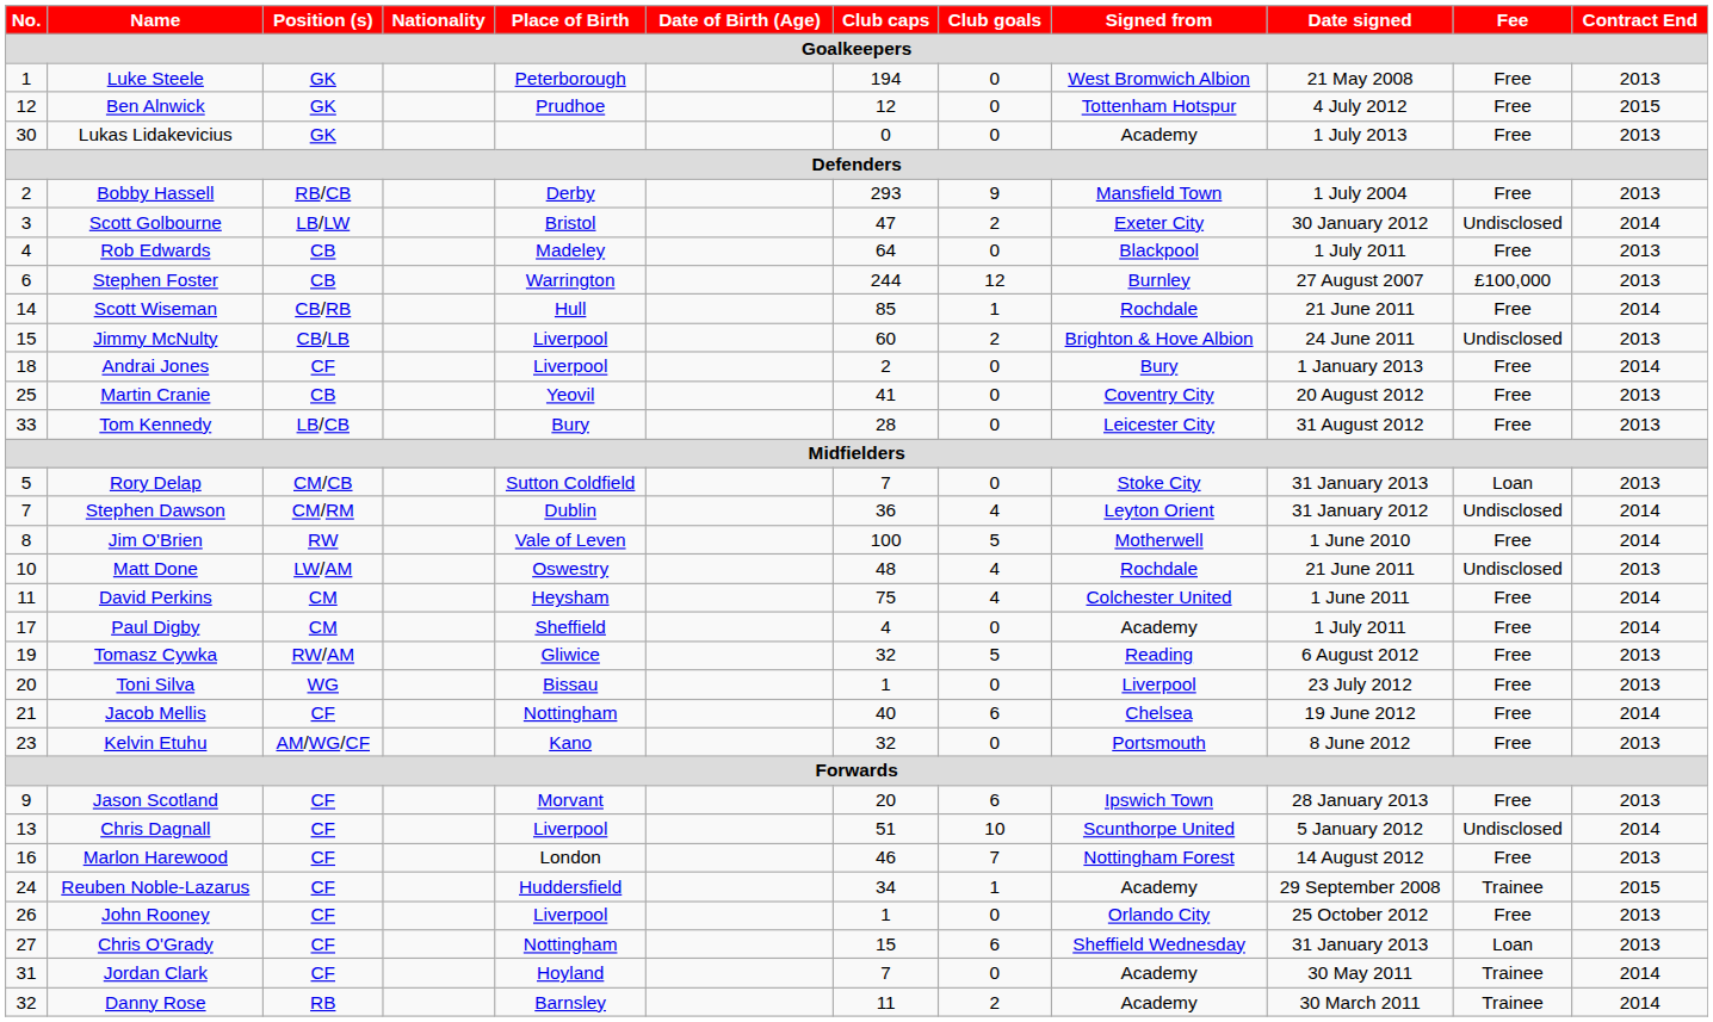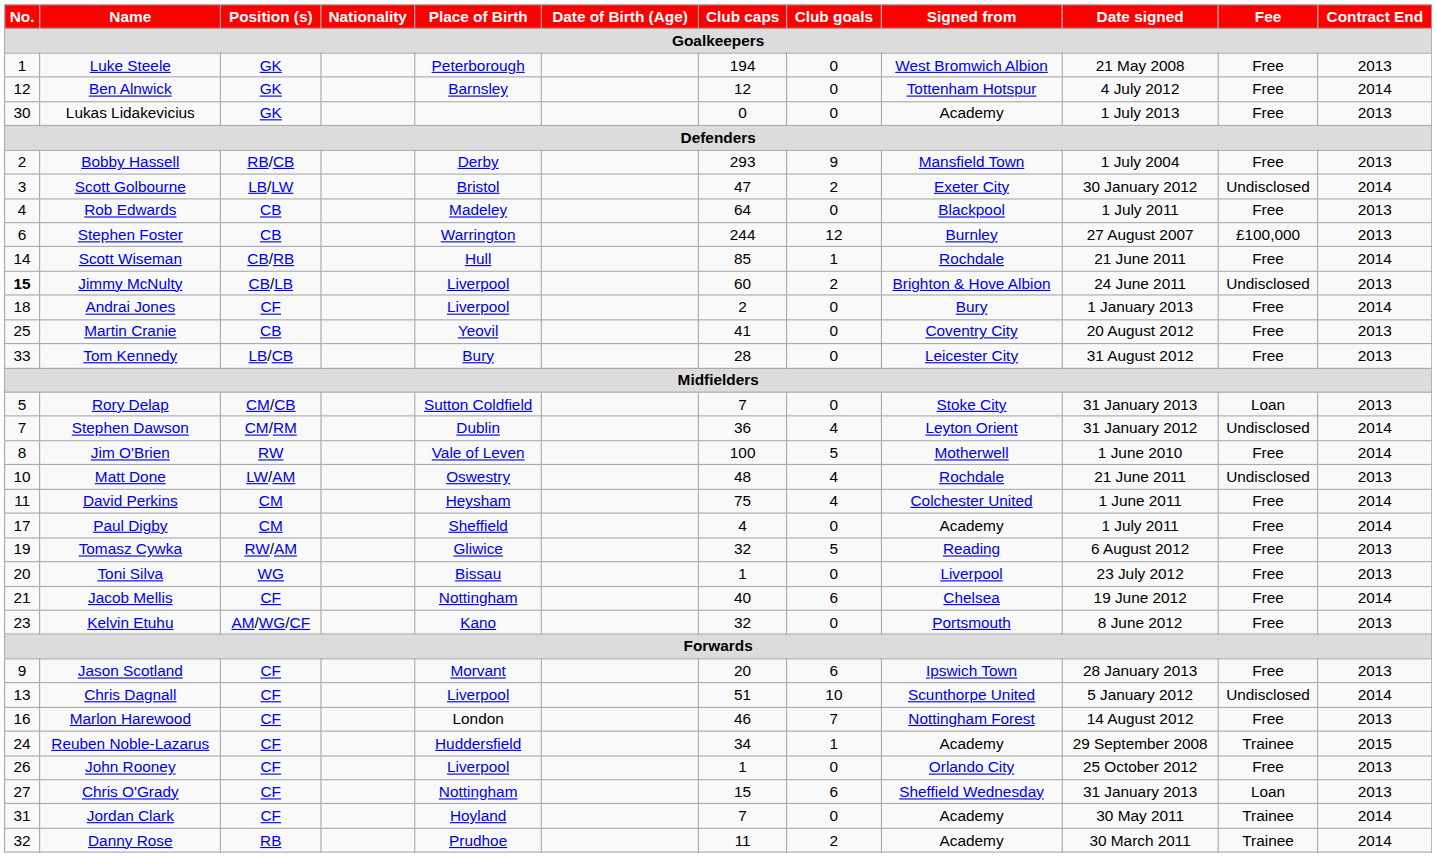 <table class="wikitable" style="text-align:center; font-size:85%; width:100%;">
 <tr>
 <th style="background:#FF0000; color:white; text-align:center;">No.</th>
 <th style="background:#FF0000; color:white; text-align:center;">Name</th>
 <th style="background:#FF0000; color:white; text-align:center;">Position (s)</th>
 <th style="background:#FF0000; color:white; text-align:center;">Nationality</th>
 <th style="background:#FF0000; color:white; text-align:center;">Place of Birth</th>
 <th style="background:#FF0000; color:white; text-align:center;">Date of Birth (Age)</th>
 <th style="background:#FF0000; color:white; text-align:center;">Club caps</th>
 <th style="background:#FF0000; color:white; text-align:center;">Club goals</th>
 <th style="background:#FF0000; color:white; text-align:center;">Signed from</th>
 <th style="background:#FF0000; color:white; text-align:center;">Date signed</th>
 <th style="background:#FF0000; color:white; text-align:center;">Fee</th>
 <th style="background:#FF0000; color:white; text-align:center;">Contract End</th>
 </tr>
 <tr>
 <th colspan="14" style="background:#dcdcdc; text-align:center;">Goalkeepers</th>
 </tr>
 <tr>
 <td>1</td>
 <td><a href='#'>Luke Steele</a></td>
 <td><a href='#'>GK</a></td>
 <td></td>
 <td><a href='#'>Peterborough</a></td>
 <td></td>
 <td>194</td>
 <td>0</td>
 <td><a href='#'>West Bromwich Albion</a></td>
 <td>21 May 2008</td>
 <td>Free</td>
 <td>2013</td>
 </tr>
 <tr>
 <td>12</td>
 <td><a href='#'>Ben Alnwick</a></td>
 <td><a href='#'>GK</a></td>
 <td></td>
-<td><a href='#'>Prudhoe</a></td>
+<td><a href='#'>Barnsley</a></td>
 <td></td>
 <td>12</td>
 <td>0</td>
 <td><a href='#'>Tottenham Hotspur</a></td>
 <td>4 July 2012</td>
 <td>Free</td>
-<td>2015</td>
+<td>2014</td>
 </tr>
 <tr>
 <td>30</td>
 <td>Lukas Lidakevicius</td>
 <td><a href='#'>GK</a></td>
 <td></td>
 <td></td>
 <td></td>
 <td>0</td>
 <td>0</td>
 <td>Academy</td>
 <td>1 July 2013</td>
 <td>Free</td>
 <td>2013</td>
 </tr>
 <tr>
 <th colspan="14" style="background:#dcdcdc; text-align:center;">Defenders</th>
 </tr>
 <tr>
 <td>2</td>
 <td><a href='#'>Bobby Hassell</a></td>
 <td><a href='#'>RB</a>/<a href='#'>CB</a></td>
 <td></td>
 <td><a href='#'>Derby</a></td>
 <td></td>
 <td>293</td>
 <td>9</td>
 <td><a href='#'>Mansfield Town</a></td>
 <td>1 July 2004</td>
 <td>Free</td>
 <td>2013</td>
 </tr>
 <tr>
 <td>3</td>
 <td><a href='#'>Scott Golbourne</a></td>
 <td><a href='#'>LB</a>/<a href='#'>LW</a></td>
 <td></td>
 <td><a href='#'>Bristol</a></td>
 <td></td>
 <td>47</td>
 <td>2</td>
 <td><a href='#'>Exeter City</a></td>
 <td>30 January 2012</td>
 <td>Undisclosed</td>
 <td>2014</td>
 </tr>
 <tr>
 <td>4</td>
 <td><a href='#'>Rob Edwards</a></td>
 <td><a href='#'>CB</a></td>
 <td></td>
 <td><a href='#'>Madeley</a></td>
 <td></td>
 <td>64</td>
 <td>0</td>
 <td><a href='#'>Blackpool</a></td>
 <td>1 July 2011</td>
 <td>Free</td>
 <td>2013</td>
 </tr>
 <tr>
 <td>6</td>
 <td><a href='#'>Stephen Foster</a></td>
 <td><a href='#'>CB</a></td>
 <td></td>
 <td><a href='#'>Warrington</a></td>
 <td></td>
 <td>244</td>
 <td>12</td>
 <td><a href='#'>Burnley</a></td>
 <td>27 August 2007</td>
 <td>£100,000</td>
 <td>2013</td>
 </tr>
 <tr>
 <td>14</td>
 <td><a href='#'>Scott Wiseman</a></td>
 <td><a href='#'>CB</a>/<a href='#'>RB</a></td>
 <td></td>
 <td><a href='#'>Hull</a></td>
 <td></td>
 <td>85</td>
 <td>1</td>
 <td><a href='#'>Rochdale</a></td>
 <td>21 June 2011</td>
 <td>Free</td>
 <td>2014</td>
 </tr>
 <tr>
-<td>15</td>
+<td><strong>15</strong></td>
 <td><a href='#'>Jimmy McNulty</a></td>
 <td><a href='#'>CB</a>/<a href='#'>LB</a></td>
 <td></td>
 <td><a href='#'>Liverpool</a></td>
 <td></td>
 <td>60</td>
 <td>2</td>
 <td><a href='#'>Brighton & Hove Albion</a></td>
 <td>24 June 2011</td>
 <td>Undisclosed</td>
 <td>2013</td>
 </tr>
 <tr>
 <td>18</td>
 <td><a href='#'>Andrai Jones</a></td>
 <td><a href='#'>CF</a></td>
 <td></td>
 <td><a href='#'>Liverpool</a></td>
 <td></td>
 <td>2</td>
 <td>0</td>
 <td><a href='#'>Bury</a></td>
 <td>1 January 2013</td>
 <td>Free</td>
 <td>2014</td>
 </tr>
 <tr>
 <td>25</td>
 <td><a href='#'>Martin Cranie</a></td>
 <td><a href='#'>CB</a></td>
 <td></td>
 <td><a href='#'>Yeovil</a></td>
 <td></td>
 <td>41</td>
 <td>0</td>
 <td><a href='#'>Coventry City</a></td>
 <td>20 August 2012</td>
 <td>Free</td>
 <td>2013</td>
 </tr>
 <tr>
 <td>33</td>
 <td><a href='#'>Tom Kennedy</a></td>
 <td><a href='#'>LB</a>/<a href='#'>CB</a></td>
 <td></td>
 <td><a href='#'>Bury</a></td>
 <td></td>
 <td>28</td>
 <td>0</td>
 <td><a href='#'>Leicester City</a></td>
 <td>31 August 2012</td>
 <td>Free</td>
 <td>2013</td>
 </tr>
 <tr>
 <th colspan="14" style="background:#dcdcdc; text-align:center;">Midfielders</th>
 </tr>
 <tr>
 <td>5</td>
 <td><a href='#'>Rory Delap</a></td>
 <td><a href='#'>CM</a>/<a href='#'>CB</a></td>
 <td></td>
 <td><a href='#'>Sutton Coldfield</a></td>
 <td></td>
 <td>7</td>
 <td>0</td>
 <td><a href='#'>Stoke City</a></td>
 <td>31 January 2013</td>
 <td>Loan</td>
 <td>2013</td>
 </tr>
 <tr>
 <td>7</td>
 <td><a href='#'>Stephen Dawson</a></td>
 <td><a href='#'>CM</a>/<a href='#'>RM</a></td>
 <td></td>
 <td><a href='#'>Dublin</a></td>
 <td></td>
 <td>36</td>
 <td>4</td>
 <td><a href='#'>Leyton Orient</a></td>
 <td>31 January 2012</td>
 <td>Undisclosed</td>
 <td>2014</td>
 </tr>
 <tr>
 <td>8</td>
 <td><a href='#'>Jim O'Brien</a></td>
 <td><a href='#'>RW</a></td>
 <td></td>
 <td><a href='#'>Vale of Leven</a></td>
 <td></td>
 <td>100</td>
 <td>5</td>
 <td><a href='#'>Motherwell</a></td>
 <td>1 June 2010</td>
 <td>Free</td>
 <td>2014</td>
 </tr>
 <tr>
 <td>10</td>
 <td><a href='#'>Matt Done</a></td>
 <td><a href='#'>LW</a>/<a href='#'>AM</a></td>
 <td></td>
 <td><a href='#'>Oswestry</a></td>
 <td></td>
 <td>48</td>
 <td>4</td>
 <td><a href='#'>Rochdale</a></td>
 <td>21 June 2011</td>
 <td>Undisclosed</td>
 <td>2013</td>
 </tr>
 <tr>
 <td>11</td>
 <td><a href='#'>David Perkins</a></td>
 <td><a href='#'>CM</a></td>
 <td></td>
 <td><a href='#'>Heysham</a></td>
 <td></td>
 <td>75</td>
 <td>4</td>
 <td><a href='#'>Colchester United</a></td>
 <td>1 June 2011</td>
 <td>Free</td>
 <td>2014</td>
 </tr>
 <tr>
 <td>17</td>
 <td><a href='#'>Paul Digby</a></td>
 <td><a href='#'>CM</a></td>
 <td></td>
 <td><a href='#'>Sheffield</a></td>
 <td></td>
 <td>4</td>
 <td>0</td>
 <td>Academy</td>
 <td>1 July 2011</td>
 <td>Free</td>
 <td>2014</td>
 </tr>
 <tr>
 <td>19</td>
 <td><a href='#'>Tomasz Cywka</a></td>
 <td><a href='#'>RW</a>/<a href='#'>AM</a></td>
 <td></td>
 <td><a href='#'>Gliwice</a></td>
 <td></td>
 <td>32</td>
 <td>5</td>
 <td><a href='#'>Reading</a></td>
 <td>6 August 2012</td>
 <td>Free</td>
 <td>2013</td>
 </tr>
 <tr>
 <td>20</td>
 <td><a href='#'>Toni Silva</a></td>
 <td><a href='#'>WG</a></td>
 <td></td>
 <td><a href='#'>Bissau</a></td>
 <td></td>
 <td>1</td>
 <td>0</td>
 <td><a href='#'>Liverpool</a></td>
 <td>23 July 2012</td>
 <td>Free</td>
 <td>2013</td>
 </tr>
 <tr>
 <td>21</td>
 <td><a href='#'>Jacob Mellis</a></td>
 <td><a href='#'>CF</a></td>
 <td></td>
 <td><a href='#'>Nottingham</a></td>
 <td></td>
 <td>40</td>
 <td>6</td>
 <td><a href='#'>Chelsea</a></td>
 <td>19 June 2012</td>
 <td>Free</td>
 <td>2014</td>
 </tr>
 <tr>
 <td>23</td>
 <td><a href='#'>Kelvin Etuhu</a></td>
 <td><a href='#'>AM</a>/<a href='#'>WG</a>/<a href='#'>CF</a></td>
 <td></td>
 <td><a href='#'>Kano</a></td>
 <td></td>
 <td>32</td>
 <td>0</td>
 <td><a href='#'>Portsmouth</a></td>
 <td>8 June 2012</td>
 <td>Free</td>
 <td>2013</td>
 </tr>
 <tr>
 <th colspan="14" style="background:#dcdcdc; text-align:center;">Forwards</th>
 </tr>
 <tr>
 <td>9</td>
 <td><a href='#'>Jason Scotland</a></td>
 <td><a href='#'>CF</a></td>
 <td></td>
 <td><a href='#'>Morvant</a></td>
 <td></td>
 <td>20</td>
 <td>6</td>
 <td><a href='#'>Ipswich Town</a></td>
 <td>28 January 2013</td>
 <td>Free</td>
 <td>2013</td>
 </tr>
 <tr>
 <td>13</td>
 <td><a href='#'>Chris Dagnall</a></td>
 <td><a href='#'>CF</a></td>
 <td></td>
 <td><a href='#'>Liverpool</a></td>
 <td></td>
 <td>51</td>
 <td>10</td>
 <td><a href='#'>Scunthorpe United</a></td>
 <td>5 January 2012</td>
 <td>Undisclosed</td>
 <td>2014</td>
 </tr>
 <tr>
 <td>16</td>
 <td><a href='#'>Marlon Harewood</a></td>
 <td><a href='#'>CF</a></td>
 <td></td>
 <td>London</td>
 <td></td>
 <td>46</td>
 <td>7</td>
 <td><a href='#'>Nottingham Forest</a></td>
 <td>14 August 2012</td>
 <td>Free</td>
 <td>2013</td>
 </tr>
 <tr>
 <td>24</td>
 <td><a href='#'>Reuben Noble-Lazarus</a></td>
 <td><a href='#'>CF</a></td>
 <td></td>
 <td><a href='#'>Huddersfield</a></td>
 <td></td>
 <td>34</td>
 <td>1</td>
 <td>Academy</td>
 <td>29 September 2008</td>
 <td>Trainee</td>
 <td>2015</td>
 </tr>
 <tr>
 <td>26</td>
 <td><a href='#'>John Rooney</a></td>
 <td><a href='#'>CF</a></td>
 <td></td>
 <td><a href='#'>Liverpool</a></td>
 <td></td>
 <td>1</td>
 <td>0</td>
 <td><a href='#'>Orlando City</a></td>
 <td>25 October 2012</td>
 <td>Free</td>
 <td>2013</td>
 </tr>
 <tr>
 <td>27</td>
 <td><a href='#'>Chris O'Grady</a></td>
 <td><a href='#'>CF</a></td>
 <td></td>
 <td><a href='#'>Nottingham</a></td>
 <td></td>
 <td>15</td>
 <td>6</td>
 <td><a href='#'>Sheffield Wednesday</a></td>
 <td>31 January 2013</td>
 <td>Loan</td>
 <td>2013</td>
 </tr>
 <tr>
 <td>31</td>
 <td><a href='#'>Jordan Clark</a></td>
 <td><a href='#'>CF</a></td>
 <td></td>
 <td><a href='#'>Hoyland</a></td>
 <td></td>
 <td>7</td>
 <td>0</td>
 <td>Academy</td>
 <td>30 May 2011</td>
 <td>Trainee</td>
 <td>2014</td>
 </tr>
 <tr>
 <td>32</td>
 <td><a href='#'>Danny Rose</a></td>
 <td><a href='#'>RB</a></td>
 <td></td>
-<td><a href='#'>Barnsley</a></td>
+<td><a href='#'>Prudhoe</a></td>
 <td></td>
 <td>11</td>
 <td>2</td>
 <td>Academy</td>
 <td>30 March 2011</td>
 <td>Trainee</td>
 <td>2014</td>
 </tr>
 </table>
